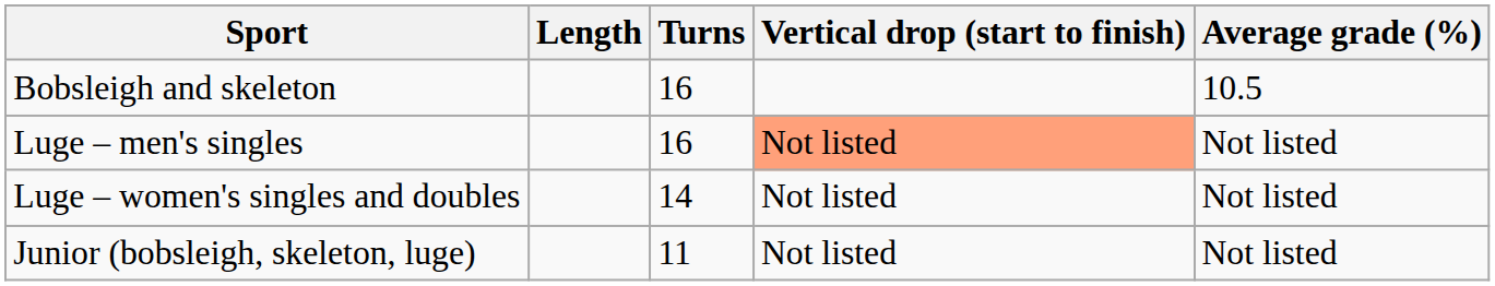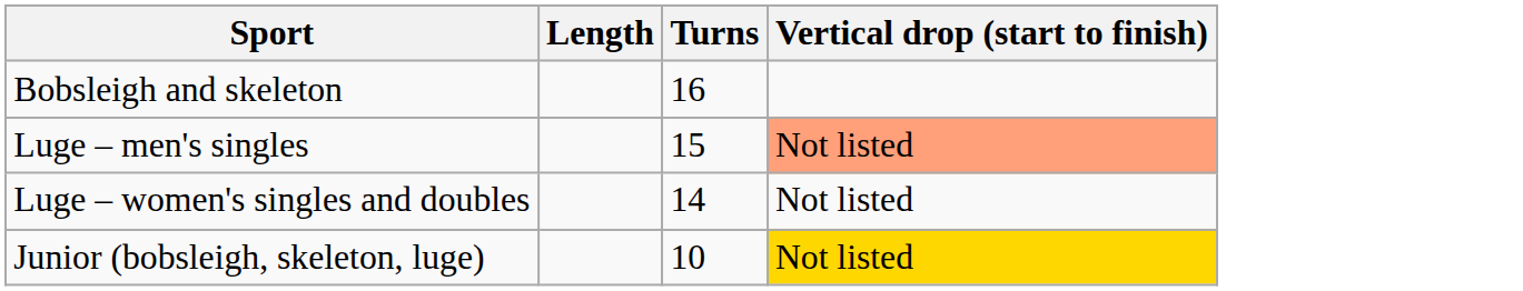 <table class="wikitable">
 <tr>
 <th>Sport</th>
 <th>Length</th>
 <th>Turns</th>
 <th>Vertical drop (start to finish)</th>
-<th>Average grade (%)</th>
 </tr>
 <tr>
 <td>Bobsleigh and skeleton</td>
 <td></td>
 <td>16</td>
 <td></td>
-<td>10.5</td>
 </tr>
 <tr>
 <td>Luge – men's singles</td>
 <td></td>
-<td>16</td>
+<td>15</td>
 <td style="background: lightsalmon;">Not listed</td>
-<td>Not listed</td>
 </tr>
 <tr>
 <td>Luge – women's singles and doubles</td>
 <td></td>
 <td>14</td>
 <td>Not listed</td>
-<td>Not listed</td>
 </tr>
 <tr>
 <td>Junior (bobsleigh, skeleton, luge)</td>
 <td></td>
-<td>11</td>
-<td>Not listed</td>
-<td>Not listed</td>
+<td>10</td>
+<td style="background: gold;">Not listed</td>
 </tr>
 </table>
